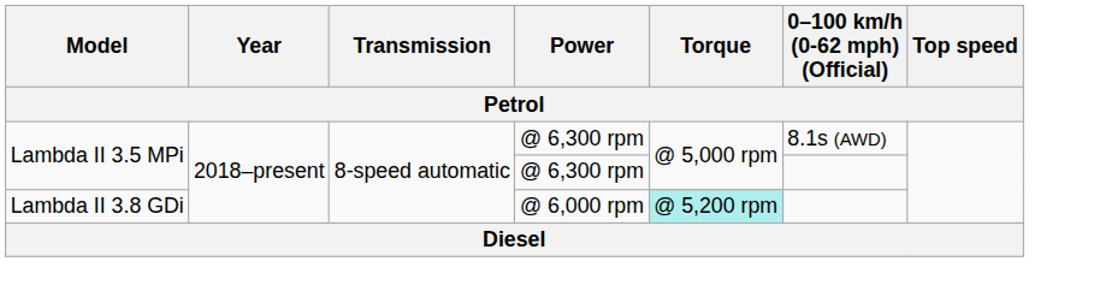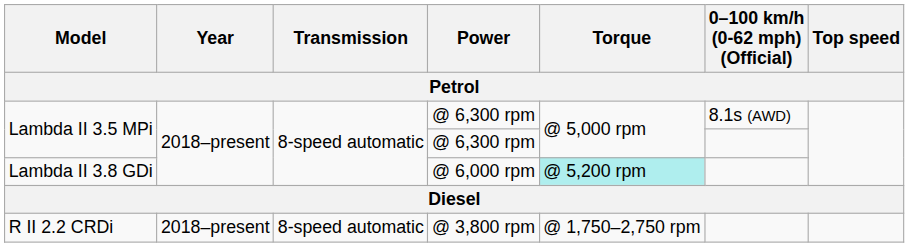 <table class="wikitable collapsible">
 <tr>
 <th>Model</th>
 <th>Year</th>
 <th>Transmission</th>
 <th>Power</th>
 <th>Torque</th>
 <th>0–100 km/h<br>(0-62 mph)<br>(Official)</th>
 <th>Top speed</th>
 </tr>
 <tr>
 <th colspan=7>Petrol</th>
 </tr>
 <tr>
 <td rowspan=2>Lambda II 3.5 MPi</td>
 <td rowspan=3>2018–present</td>
 <td rowspan=3>8-speed automatic</td>
 <td> @ 6,300 rpm</td>
 <td rowspan=2> @ 5,000 rpm</td>
 <td>8.1s <small>(AWD)</small></td>
 <td rowspan=3></td>
 </tr>
 <tr>
 <td> @ 6,300 rpm</td>
 <td></td>
 </tr>
 <tr>
 <td>Lambda II 3.8 GDi</td>
 <td> @ 6,000 rpm</td>
 <td style="background: paleturquoise;"> @ 5,200 rpm</td>
 <td></td>
 </tr>
 <tr>
 <th colspan=7>Diesel</th>
 </tr>
+<tr>
+<td>R II 2.2 CRDi</td>
+<td>2018–present</td>
+<td>8-speed automatic</td>
+<td> @ 3,800 rpm</td>
+<td> @ 1,750–2,750 rpm</td>
+<td></td>
+<td></td>
+</tr>
 </table>
